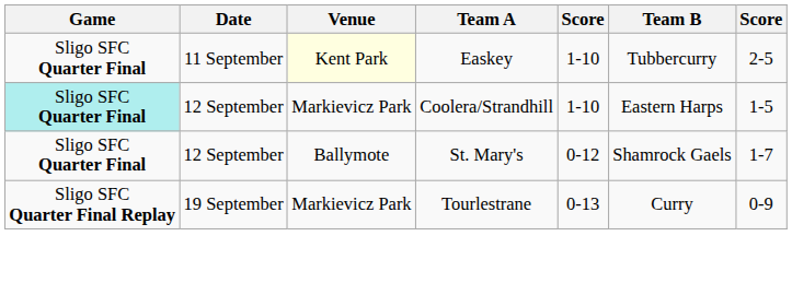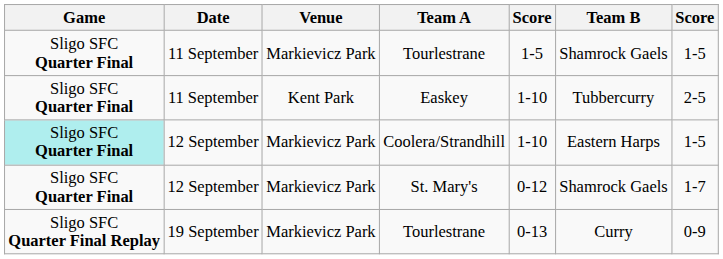 <table class="wikitable">
 <tr>
 <th>Game</th>
 <th>Date</th>
 <th>Venue</th>
 <th>Team A</th>
 <th>Score</th>
 <th>Team B</th>
 <th>Score</th>
 </tr>
 <tr align="center">
 <td>Sligo SFC<br><strong>Quarter Final</strong></td>
 <td>11 September</td>
-<td style="background: lightyellow;">Kent Park</td>
+<td>Markievicz Park</td>
+<td>Tourlestrane</td>
+<td>1-5</td>
+<td>Shamrock Gaels</td>
+<td>1-5</td>
+</tr>
+<tr align="center">
+<td>Sligo SFC<br><strong>Quarter Final</strong></td>
+<td>11 September</td>
+<td>Kent Park</td>
 <td>Easkey</td>
 <td>1-10</td>
 <td>Tubbercurry</td>
 <td>2-5</td>
 </tr>
 <tr align="center">
 <td style="background: paleturquoise;">Sligo SFC<br><strong>Quarter Final</strong></td>
 <td>12 September</td>
 <td>Markievicz Park</td>
 <td>Coolera/Strandhill</td>
 <td>1-10</td>
 <td>Eastern Harps</td>
 <td>1-5</td>
 </tr>
 <tr align="center">
 <td>Sligo SFC<br><strong>Quarter Final</strong></td>
 <td>12 September</td>
-<td>Ballymote</td>
+<td>Markievicz Park</td>
 <td>St. Mary's</td>
 <td>0-12</td>
 <td>Shamrock Gaels</td>
 <td>1-7</td>
 </tr>
 <tr align="center">
 <td>Sligo SFC<br><strong>Quarter Final Replay</strong></td>
 <td>19 September</td>
 <td>Markievicz Park</td>
 <td>Tourlestrane</td>
 <td>0-13</td>
 <td>Curry</td>
 <td>0-9</td>
 </tr>
 </table>
